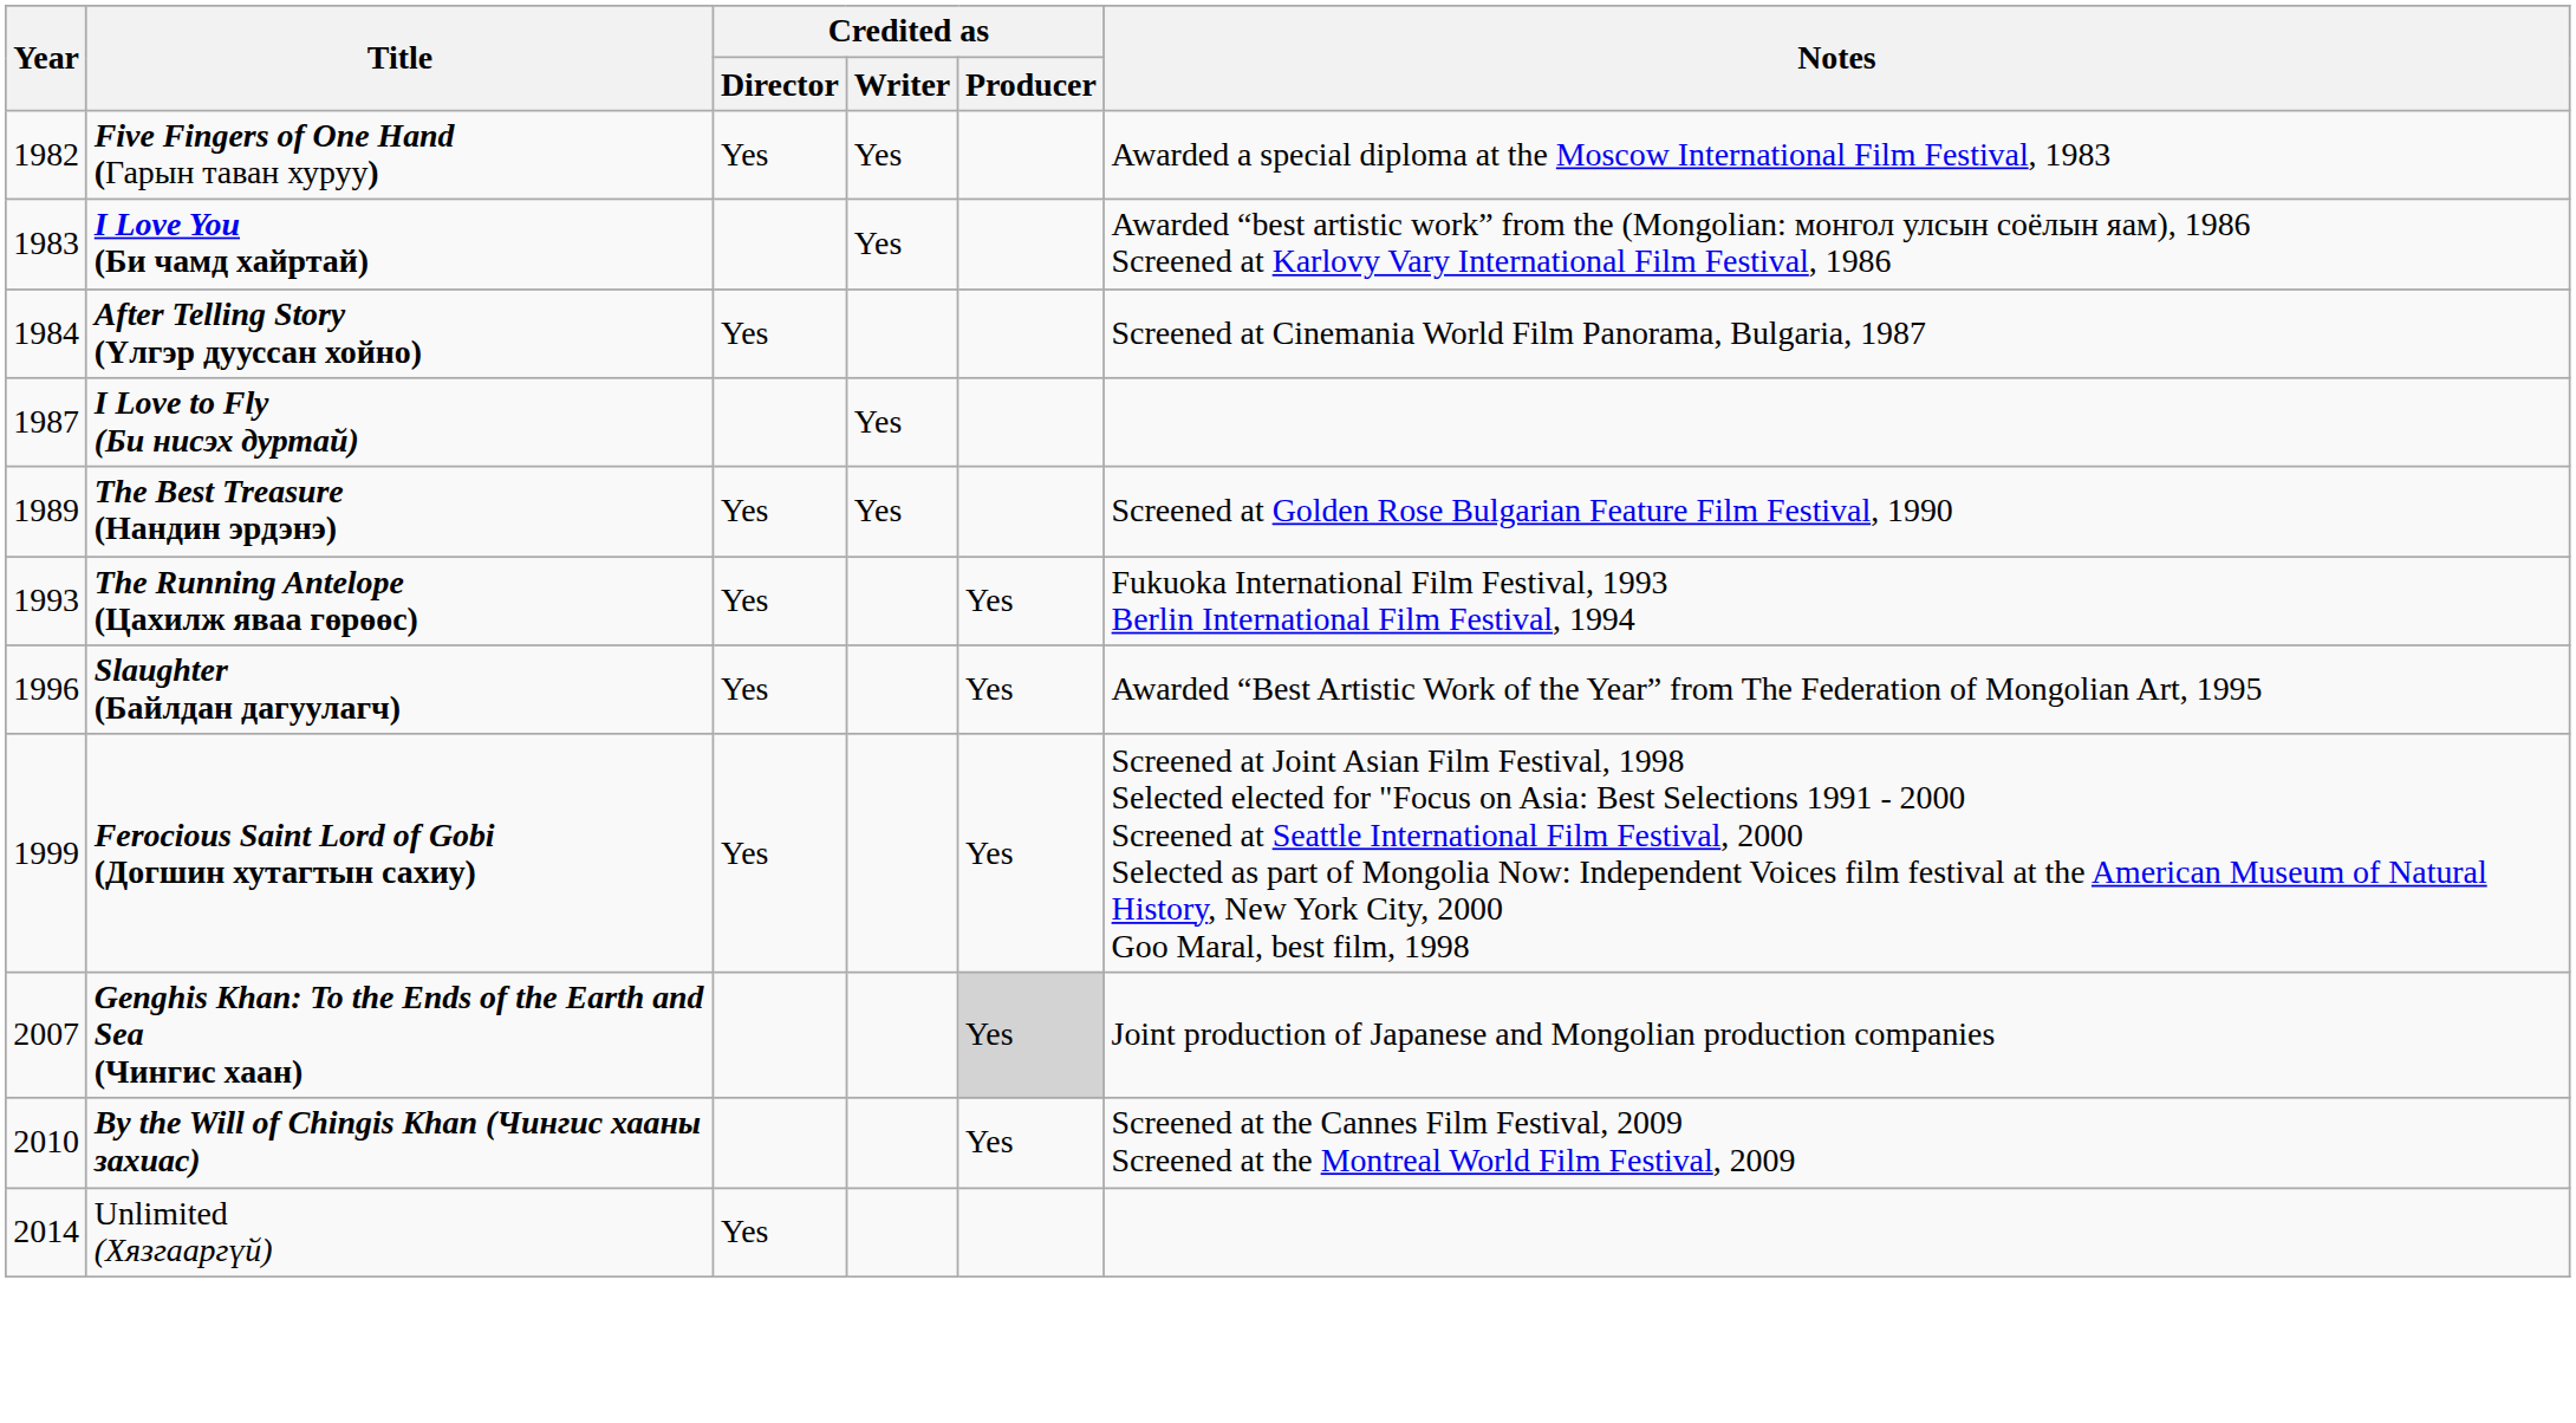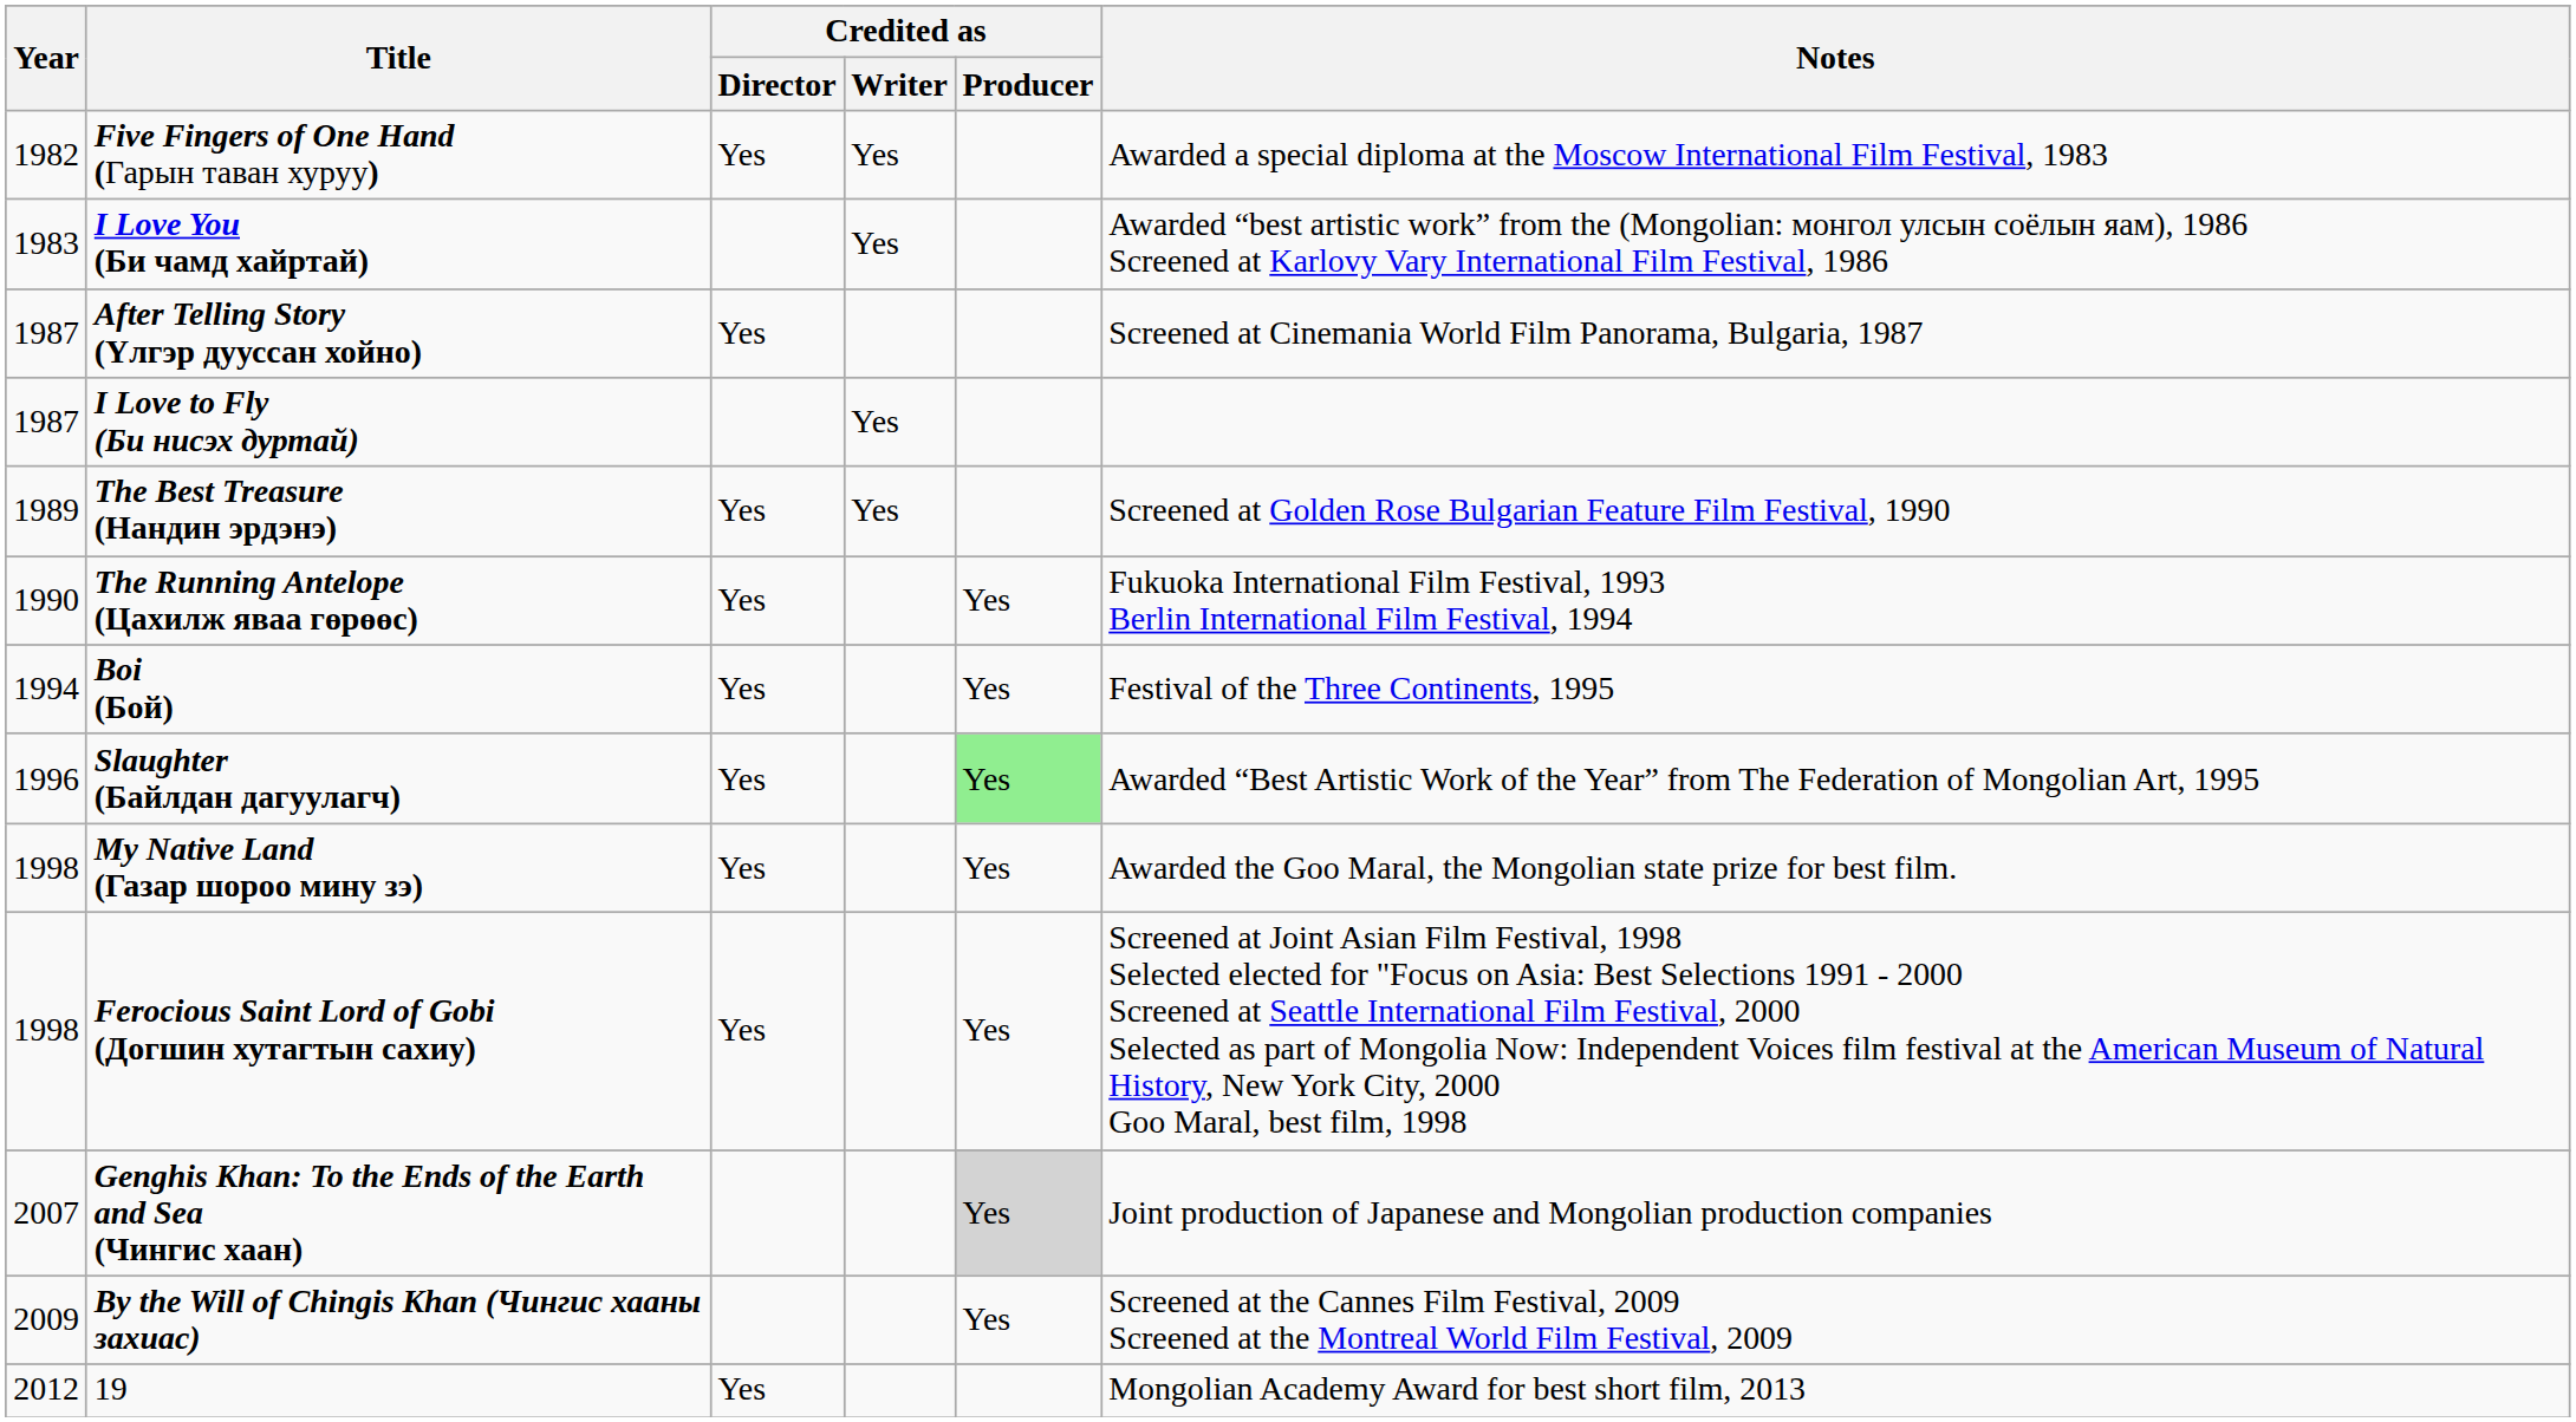 <table class="wikitable">
 <tr>
 <th rowspan="2"><strong>Year</strong></th>
 <th rowspan="2"><strong>Title</strong></th>
 <th colspan="3"><strong>Credited as</strong></th>
 <th rowspan="2"><strong>Notes</strong></th>
 </tr>
 <tr>
 <th><strong>Director</strong></th>
 <th><strong>Writer</strong></th>
 <th><strong>Producer</strong></th>
 </tr>
 <tr>
 <td>1982</td>
 <td><strong><em>Five Fingers of One Hand</em></strong><br><strong>(</strong>Гарын таван хуруу<strong>)</strong></td>
 <td>Yes</td>
 <td>Yes</td>
 <td></td>
 <td>Awarded a special diploma at the <a href='#'>Moscow International Film Festival</a>, 1983</td>
 </tr>
 <tr>
 <td>1983</td>
 <td><strong><em><a href='#'>I Love You</a></em></strong><br><strong>(Би чамд хайртай)</strong></td>
 <td></td>
 <td>Yes</td>
 <td></td>
 <td>Awarded “best artistic work” from the  (Mongolian: монгол улсын соёлын яам), 1986<br>Screened at <a href='#'>Karlovy Vary International Film Festival</a>, 1986</td>
 </tr>
 <tr>
-<td>1984</td>
+<td>1987</td>
 <td><strong><em>After Telling Story</em></strong><br><strong>(Үлгэр дууссан хойно)</strong></td>
 <td>Yes</td>
 <td></td>
 <td></td>
 <td>Screened at Cinemania World Film Panorama, Bulgaria, 1987</td>
 </tr>
 <tr>
 <td>1987</td>
 <td><strong><em>I Love to Fly</em></strong><br><strong><em>(Би нисэх дуртай)</em></strong></td>
 <td></td>
 <td>Yes</td>
 <td></td>
 <td></td>
 </tr>
 <tr>
 <td>1989</td>
 <td><strong><em>The Best Treasure</em></strong><br><strong>(Нандин эрдэнэ)</strong></td>
 <td>Yes</td>
 <td>Yes</td>
 <td></td>
 <td>Screened at <a href='#'>Golden Rose Bulgarian Feature Film Festival</a>, 1990</td>
 </tr>
 <tr>
-<td>1993</td>
+<td>1990</td>
 <td><strong><em>The Running Antelope</em></strong><br><strong>(Цахилж яваа гөрөөс)</strong></td>
 <td>Yes</td>
 <td></td>
 <td>Yes</td>
 <td>Fukuoka International Film Festival, 1993<br><a href='#'>Berlin International Film Festival</a>, 1994</td>
 </tr>
 <tr>
+<td>1994</td>
+<td><strong><em>Boi</em></strong><br><strong>(Бой)</strong></td>
+<td>Yes</td>
+<td></td>
+<td>Yes</td>
+<td>Festival of the <a href='#'>Three Continents</a>, 1995</td>
+</tr>
+<tr>
 <td>1996</td>
 <td><strong><em>Slaughter</em></strong><br><strong>(Байлдан дагуулагч)</strong></td>
 <td>Yes</td>
 <td></td>
-<td>Yes</td>
+<td style="background: lightgreen;">Yes</td>
 <td>Awarded “Best Artistic Work of the Year” from The Federation of Mongolian Art, 1995</td>
 </tr>
 <tr>
-<td>1999</td>
+<td>1998</td>
+<td><strong><em>My Native Land</em></strong><br><strong>(Газар шороо мину зэ)</strong></td>
+<td>Yes</td>
+<td></td>
+<td>Yes</td>
+<td>Awarded the Goo Maral, the Mongolian state prize for best film.</td>
+</tr>
+<tr>
+<td>1998</td>
 <td><strong><em>Ferocious Saint Lord of Gobi</em></strong><br><strong>(Догшин хутагтын сахиу)</strong></td>
 <td>Yes</td>
 <td></td>
 <td>Yes</td>
 <td>Screened at Joint Asian Film Festival, 1998<br>Selected elected for "Focus on Asia: Best Selections 1991 - 2000<br>Screened at <a href='#'>Seattle International Film Festival</a>, 2000<br>Selected as part of Mongolia Now: Independent Voices film festival at the <a href='#'>American Museum of Natural History</a>, New York City, 2000<br>Goo Maral, best film, 1998</td>
 </tr>
 <tr>
 <td>2007</td>
 <td><strong><em>Genghis Khan: To the Ends of the Earth and Sea</em></strong><br><strong>(Чингис хаан)</strong></td>
 <td></td>
 <td></td>
 <td style="background: lightgrey;">Yes</td>
 <td>Joint production of Japanese and Mongolian production companies</td>
 </tr>
 <tr>
-<td>2010</td>
+<td>2009</td>
 <td><strong><em>By the Will of Chingis Khan<em> (Чингис хааны захиас)<strong></td>
 <td></td>
 <td></td>
 <td>Yes</td>
 <td>Screened at the Cannes Film Festival, 2009<br>Screened at the <a href='#'>Montreal World Film Festival</a>, 2009</td>
 </tr>
 <tr>
-<td>2014</td>
-<td></em></strong>Unlimited<strong><em><br></strong>(Хязгааргүй)<strong></td>
+<td>2012</td>
+<td></em></strong>19<strong><em></td>
 <td>Yes</td>
 <td></td>
 <td></td>
-<td></td>
+<td>Mongolian Academy Award for best short film, 2013</td>
 </tr>
 </table>
